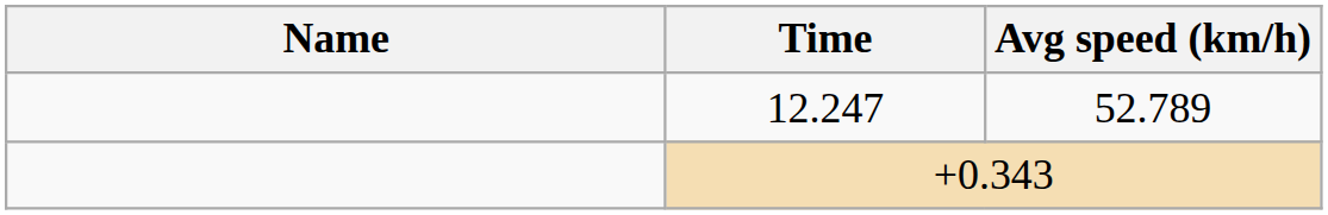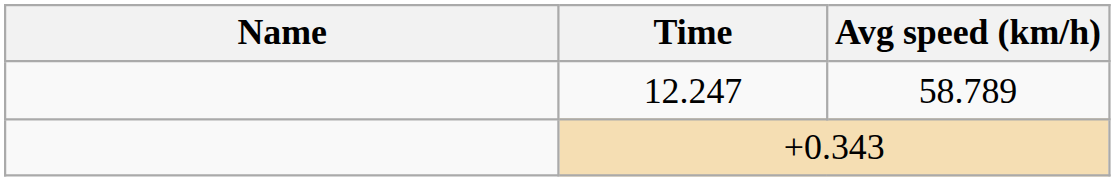 <table class="wikitable" style="text-align:center;">
 <tr>
 <th style="width:15em">Name</th>
 <th style="width:7em">Time</th>
 <th>Avg speed (km/h)</th>
 </tr>
 <tr>
 <td align=left></td>
 <td>12.247</td>
-<td>52.789</td>
+<td>58.789</td>
 </tr>
 <tr>
 <td align=left></td>
 <td bgcolor=wheat colspan=2>+0.343</td>
 </tr>
 </table>
